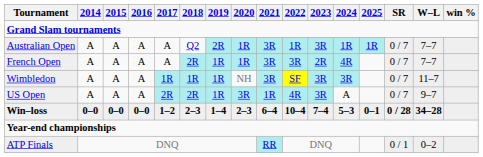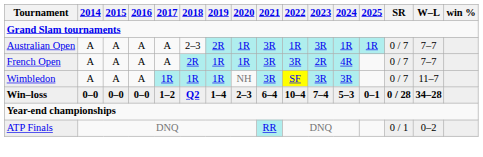 <table class=wikitable style=text-align:center>
 <tr>
 <th>Tournament</th>
 <th><a href='#'>2014</a></th>
 <th><a href='#'>2015</a></th>
 <th><a href='#'>2016</a></th>
 <th><a href='#'>2017</a></th>
 <th><a href='#'>2018</a></th>
 <th><a href='#'>2019</a></th>
 <th><a href='#'>2020</a></th>
 <th><a href='#'>2021</a></th>
 <th><a href='#'>2022</a></th>
 <th><a href='#'>2023</a></th>
 <th><a href='#'>2024</a></th>
 <th><a href='#'>2025</a></th>
 <th>SR</th>
 <th>W–L</th>
 <th>win %</th>
 </tr>
 <tr>
 <td colspan="16" style="text-align:left;"><strong><a href='#'>Grand Slam tournaments</a></strong></td>
 </tr>
 <tr>
 <td style="background:#efefef; text-align:left;"><a href='#'>Australian Open</a></td>
 <td>A</td>
 <td>A</td>
 <td>A</td>
 <td>A</td>
-<td><a href='#'>Q2</a></td>
+<td>2–3</td>
 <td bgcolor=afeeee><a href='#'>2R</a></td>
 <td bgcolor=afeeee><a href='#'>1R</a></td>
 <td bgcolor=afeeee><a href='#'>3R</a></td>
 <td bgcolor=afeeee><a href='#'>1R</a></td>
 <td bgcolor=afeeee><a href='#'>3R</a></td>
 <td bgcolor=afeeee><a href='#'>1R</a></td>
 <td bgcolor=afeeee><a href='#'>1R</a></td>
 <td bgcolor=efefef>0 / 7</td>
 <td bgcolor=efefef>7–7</td>
 <td bgcolor=efefef></td>
 </tr>
 <tr>
 <td style="background:#efefef; text-align:left;"><a href='#'>French Open</a></td>
 <td>A</td>
 <td>A</td>
 <td>A</td>
 <td>A</td>
 <td bgcolor=afeeee><a href='#'>2R</a></td>
 <td bgcolor=afeeee><a href='#'>1R</a></td>
 <td bgcolor=afeeee><a href='#'>1R</a></td>
 <td bgcolor=afeeee><a href='#'>3R</a></td>
 <td bgcolor=afeeee><a href='#'>3R</a></td>
 <td bgcolor=afeeee><a href='#'>2R</a></td>
 <td bgcolor=afeeee><a href='#'>4R</a></td>
 <td></td>
 <td bgcolor=efefef>0 / 7</td>
 <td bgcolor=efefef>7–7</td>
 <td bgcolor=efefef></td>
 </tr>
 <tr>
 <td style="background:#efefef; text-align:left;"><a href='#'>Wimbledon</a></td>
 <td>A</td>
 <td>A</td>
 <td>A</td>
 <td bgcolor=afeeee><a href='#'>1R</a></td>
 <td bgcolor=afeeee><a href='#'>1R</a></td>
 <td bgcolor=afeeee><a href='#'>1R</a></td>
 <td style=color:#767676>NH</td>
 <td bgcolor=afeeee><a href='#'>3R</a></td>
 <td bgcolor=yellow><a href='#'>SF</a></td>
 <td bgcolor=afeeee><a href='#'>3R</a></td>
 <td bgcolor=afeeee><a href='#'>3R</a></td>
 <td></td>
 <td bgcolor=efefef>0 / 7</td>
 <td bgcolor=efefef>11–7</td>
 <td bgcolor=efefef></td>
 </tr>
-<tr>
-<td style="background:#efefef; text-align:left;"><a href='#'>US Open</a></td>
-<td>A</td>
-<td>A</td>
-<td>A</td>
-<td bgcolor=afeeee><a href='#'>2R</a></td>
-<td bgcolor=afeeee><a href='#'>2R</a></td>
-<td bgcolor=afeeee><a href='#'>1R</a></td>
-<td bgcolor=afeeee><a href='#'>3R</a></td>
-<td bgcolor=afeeee><a href='#'>1R</a></td>
-<td bgcolor=afeeee><a href='#'>4R</a></td>
-<td bgcolor=afeeee><a href='#'>3R</a></td>
-<td>A</td>
-<td></td>
-<td bgcolor=efefef>0 / 7</td>
-<td bgcolor=efefef>9–7</td>
-<td bgcolor=efefef></td>
-</tr>
 <tr style=font-weight:bold;background:#efefef>
 <td style=text-align:left>Win–loss</td>
 <td>0–0</td>
 <td>0–0</td>
 <td>0–0</td>
 <td>1–2</td>
-<td>2–3</td>
+<td><a href='#'>Q2</a></td>
 <td>1–4</td>
 <td>2–3</td>
 <td>6–4</td>
 <td>10–4</td>
 <td>7–4</td>
 <td>5–3</td>
 <td>0–1</td>
 <td>0 / 28</td>
 <td>34–28</td>
 <td></td>
 </tr>
 <tr>
 <td colspan="16" style="text-align:left;"><strong>Year-end championships</strong></td>
 </tr>
 <tr>
 <td style="background:#efefef; text-align:left;"><a href='#'>ATP Finals</a></td>
 <td colspan=7 style=color:#767676>DNQ</td>
 <td bgcolor=afeeee><a href='#'>RR</a></td>
 <td colspan=3 style=color:#767676>DNQ</td>
 <td></td>
 <td bgcolor=efefef>0 / 1</td>
 <td bgcolor=efefef>0–2</td>
 <td bgcolor=efefef></td>
 </tr>
 </table>
